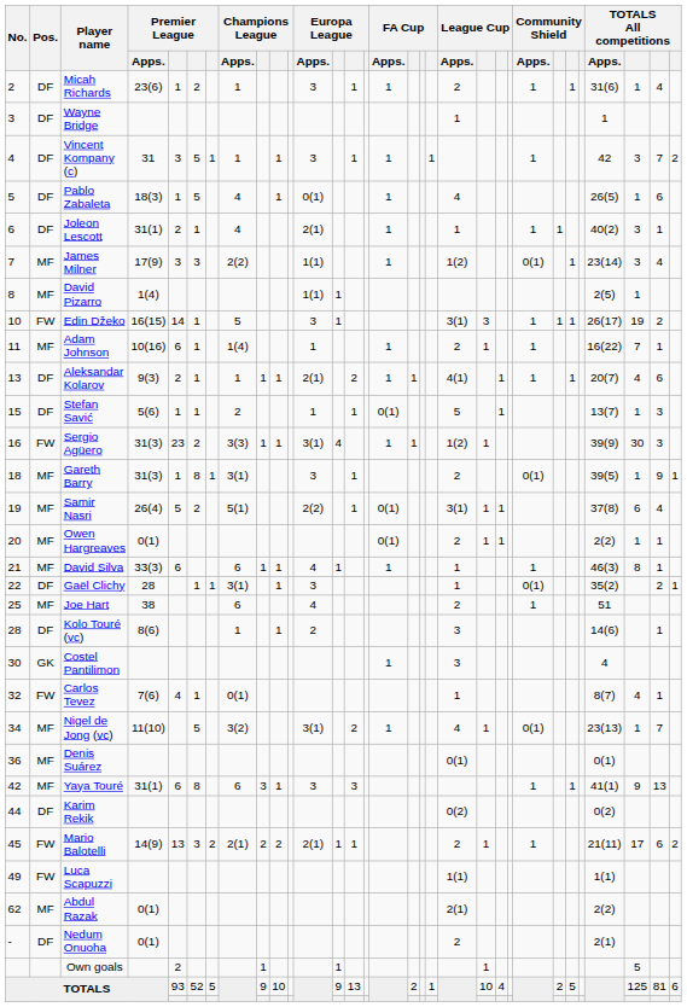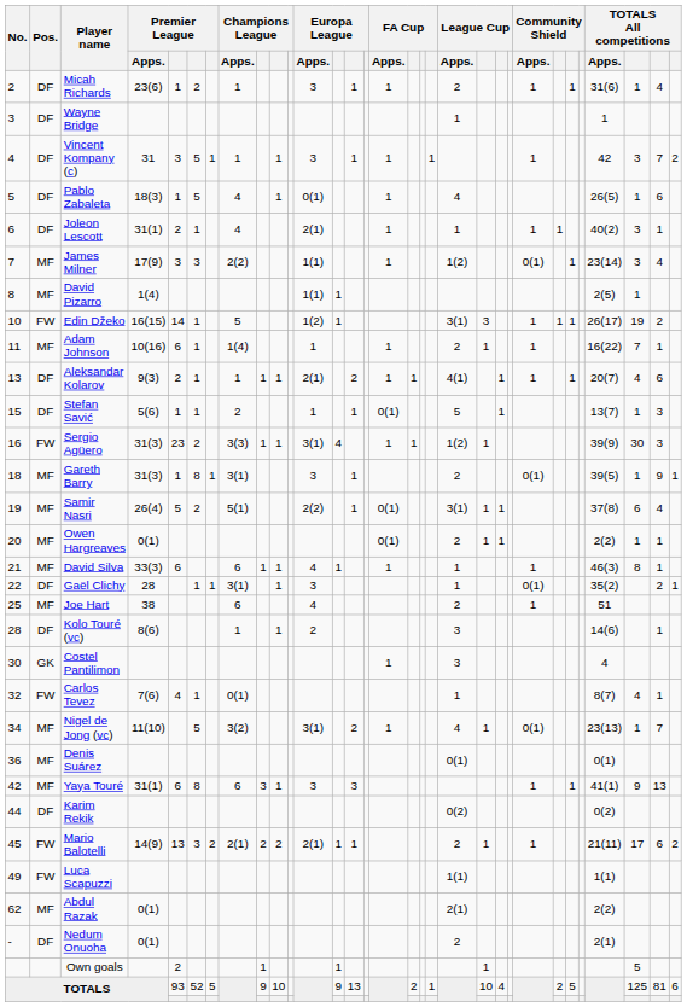 <table class="wikitable sortable" style="text-align:center">
 <tr>
 <th rowspan="2">No.</th>
 <th rowspan="2">Pos.</th>
 <th rowspan="2" style="width:160px;">Player name</th>
 <th colspan="4" style="width:150px;">Premier League</th>
 <th colspan="4" style="width:105px;">Champions League</th>
 <th colspan="4" style="width:105px;">Europa League</th>
 <th colspan="4" style="width:105px;">FA Cup</th>
 <th colspan="4" style="width:105px;">League Cup</th>
 <th colspan="4" style="width:105px;">Community<br>Shield</th>
 <th colspan="4" style="width:150px;">TOTALS <br> All competitions</th>
 </tr>
 <tr>
 <th>Apps.</th>
 <th></th>
 <th></th>
 <th></th>
 <th>Apps.</th>
 <th></th>
 <th></th>
 <th></th>
 <th>Apps.</th>
 <th></th>
 <th></th>
 <th></th>
 <th>Apps.</th>
 <th></th>
 <th></th>
 <th></th>
 <th>Apps.</th>
 <th></th>
 <th></th>
 <th></th>
 <th>Apps.</th>
 <th></th>
 <th></th>
 <th></th>
 <th>Apps.</th>
 <th></th>
 <th></th>
 <th></th>
 </tr>
 <tr>
 <td align="left">2</td>
 <td>DF</td>
 <td align="left"> <a href='#'>Micah Richards</a></td>
 <td>23(6)</td>
 <td>1</td>
 <td>2</td>
 <td></td>
 <td>1</td>
 <td></td>
 <td></td>
 <td></td>
 <td>3</td>
 <td></td>
 <td>1</td>
 <td></td>
 <td>1</td>
 <td></td>
 <td></td>
 <td></td>
 <td>2</td>
 <td></td>
 <td></td>
 <td></td>
 <td>1</td>
 <td></td>
 <td>1</td>
 <td></td>
 <td>31(6)</td>
 <td>1</td>
 <td>4</td>
 <td></td>
 </tr>
 <tr>
 <td align="left">3</td>
 <td>DF</td>
 <td align="left"> <a href='#'>Wayne Bridge</a></td>
 <td></td>
 <td></td>
 <td></td>
 <td></td>
 <td></td>
 <td></td>
 <td></td>
 <td></td>
 <td></td>
 <td></td>
 <td></td>
 <td></td>
 <td></td>
 <td></td>
 <td></td>
 <td></td>
 <td>1</td>
 <td></td>
 <td></td>
 <td></td>
 <td></td>
 <td></td>
 <td></td>
 <td></td>
 <td>1</td>
 <td></td>
 <td></td>
 <td></td>
 </tr>
 <tr>
 <td align="left">4</td>
 <td>DF</td>
 <td align="left"> <a href='#'>Vincent Kompany</a> (<a href='#'>c</a>)</td>
 <td>31</td>
 <td>3</td>
 <td>5</td>
 <td>1</td>
 <td>1</td>
 <td></td>
 <td>1</td>
 <td></td>
 <td>3</td>
 <td></td>
 <td>1</td>
 <td></td>
 <td>1</td>
 <td></td>
 <td></td>
 <td>1</td>
 <td></td>
 <td></td>
 <td></td>
 <td></td>
 <td>1</td>
 <td></td>
 <td></td>
 <td></td>
 <td>42</td>
 <td>3</td>
 <td>7</td>
 <td>2</td>
 </tr>
 <tr>
 <td align="left">5</td>
 <td>DF</td>
 <td align="left"> <a href='#'>Pablo Zabaleta</a></td>
 <td>18(3)</td>
 <td>1</td>
 <td>5</td>
 <td></td>
 <td>4</td>
 <td></td>
 <td>1</td>
 <td></td>
 <td>0(1)</td>
 <td></td>
 <td></td>
 <td></td>
 <td>1</td>
 <td></td>
 <td></td>
 <td></td>
 <td>4</td>
 <td></td>
 <td></td>
 <td></td>
 <td></td>
 <td></td>
 <td></td>
 <td></td>
 <td>26(5)</td>
 <td>1</td>
 <td>6</td>
 <td></td>
 </tr>
 <tr>
 <td align="left">6</td>
 <td>DF</td>
 <td align="left"> <a href='#'>Joleon Lescott</a></td>
 <td>31(1)</td>
 <td>2</td>
 <td>1</td>
 <td></td>
 <td>4</td>
 <td></td>
 <td></td>
 <td></td>
 <td>2(1)</td>
 <td></td>
 <td></td>
 <td></td>
 <td>1</td>
 <td></td>
 <td></td>
 <td></td>
 <td>1</td>
 <td></td>
 <td></td>
 <td></td>
 <td>1</td>
 <td>1</td>
 <td></td>
 <td></td>
 <td>40(2)</td>
 <td>3</td>
 <td>1</td>
 <td></td>
 </tr>
 <tr>
 <td align="left">7</td>
 <td>MF</td>
 <td align="left"> <a href='#'>James Milner</a></td>
 <td>17(9)</td>
 <td>3</td>
 <td>3</td>
 <td></td>
 <td>2(2)</td>
 <td></td>
 <td></td>
 <td></td>
 <td>1(1)</td>
 <td></td>
 <td></td>
 <td></td>
 <td>1</td>
 <td></td>
 <td></td>
 <td></td>
 <td>1(2)</td>
 <td></td>
 <td></td>
 <td></td>
 <td>0(1)</td>
 <td></td>
 <td>1</td>
 <td></td>
 <td>23(14)</td>
 <td>3</td>
 <td>4</td>
 <td></td>
 </tr>
 <tr>
 <td align="left">8</td>
 <td>MF</td>
 <td align="left"> <a href='#'>David Pizarro</a></td>
 <td>1(4)</td>
 <td></td>
 <td></td>
 <td></td>
 <td></td>
 <td></td>
 <td></td>
 <td></td>
 <td>1(1)</td>
 <td>1</td>
 <td></td>
 <td></td>
 <td></td>
 <td></td>
 <td></td>
 <td></td>
 <td></td>
 <td></td>
 <td></td>
 <td></td>
 <td></td>
 <td></td>
 <td></td>
 <td></td>
 <td>2(5)</td>
 <td>1</td>
 <td></td>
 <td></td>
 </tr>
 <tr>
 <td align="left">10</td>
 <td>FW</td>
 <td align="left"> <a href='#'>Edin Džeko</a></td>
 <td>16(15)</td>
 <td>14</td>
 <td>1</td>
 <td></td>
 <td>5</td>
 <td></td>
 <td></td>
 <td></td>
-<td>3</td>
+<td>1(2)</td>
 <td>1</td>
 <td></td>
 <td></td>
 <td></td>
 <td></td>
 <td></td>
 <td></td>
 <td>3(1)</td>
 <td>3</td>
 <td></td>
 <td></td>
 <td>1</td>
 <td>1</td>
 <td>1</td>
 <td></td>
 <td>26(17)</td>
 <td>19</td>
 <td>2</td>
 <td></td>
 </tr>
 <tr>
 <td align="left">11</td>
 <td>MF</td>
 <td align="left"> <a href='#'>Adam Johnson</a></td>
 <td>10(16)</td>
 <td>6</td>
 <td>1</td>
 <td></td>
 <td>1(4)</td>
 <td></td>
 <td></td>
 <td></td>
 <td>1</td>
 <td></td>
 <td></td>
 <td></td>
 <td>1</td>
 <td></td>
 <td></td>
 <td></td>
 <td>2</td>
 <td>1</td>
 <td></td>
 <td></td>
 <td>1</td>
 <td></td>
 <td></td>
 <td></td>
 <td>16(22)</td>
 <td>7</td>
 <td>1</td>
 <td></td>
 </tr>
 <tr>
 <td align="left">13</td>
 <td>DF</td>
 <td align="left"> <a href='#'>Aleksandar Kolarov</a></td>
 <td>9(3)</td>
 <td>2</td>
 <td>1</td>
 <td></td>
 <td>1</td>
 <td>1</td>
 <td>1</td>
 <td></td>
 <td>2(1)</td>
 <td></td>
 <td>2</td>
 <td></td>
 <td>1</td>
 <td>1</td>
 <td></td>
 <td></td>
 <td>4(1)</td>
 <td></td>
 <td>1</td>
 <td></td>
 <td>1</td>
 <td></td>
 <td>1</td>
 <td></td>
 <td>20(7)</td>
 <td>4</td>
 <td>6</td>
 <td></td>
 </tr>
 <tr>
 <td align="left">15</td>
 <td>DF</td>
 <td align="left"> <a href='#'>Stefan Savić</a></td>
 <td>5(6)</td>
 <td>1</td>
 <td>1</td>
 <td></td>
 <td>2</td>
 <td></td>
 <td></td>
 <td></td>
 <td>1</td>
 <td></td>
 <td>1</td>
 <td></td>
 <td>0(1)</td>
 <td></td>
 <td></td>
 <td></td>
 <td>5</td>
 <td></td>
 <td>1</td>
 <td></td>
 <td></td>
 <td></td>
 <td></td>
 <td></td>
 <td>13(7)</td>
 <td>1</td>
 <td>3</td>
 <td></td>
 </tr>
 <tr>
 <td align="left">16</td>
 <td>FW</td>
 <td align="left"> <a href='#'>Sergio Agüero</a></td>
 <td>31(3)</td>
 <td>23</td>
 <td>2</td>
 <td></td>
 <td>3(3)</td>
 <td>1</td>
 <td>1</td>
 <td></td>
 <td>3(1)</td>
 <td>4</td>
 <td></td>
 <td></td>
 <td>1</td>
 <td>1</td>
 <td></td>
 <td></td>
 <td>1(2)</td>
 <td>1</td>
 <td></td>
 <td></td>
 <td></td>
 <td></td>
 <td></td>
 <td></td>
 <td>39(9)</td>
 <td>30</td>
 <td>3</td>
 <td></td>
 </tr>
 <tr>
 <td align="left">18</td>
 <td>MF</td>
 <td align="left"> <a href='#'>Gareth Barry</a></td>
 <td>31(3)</td>
 <td>1</td>
 <td>8</td>
 <td>1</td>
 <td>3(1)</td>
 <td></td>
 <td></td>
 <td></td>
 <td>3</td>
 <td></td>
 <td>1</td>
 <td></td>
 <td></td>
 <td></td>
 <td></td>
 <td></td>
 <td>2</td>
 <td></td>
 <td></td>
 <td></td>
 <td>0(1)</td>
 <td></td>
 <td></td>
 <td></td>
 <td>39(5)</td>
 <td>1</td>
 <td>9</td>
 <td>1</td>
 </tr>
 <tr>
 <td align="left">19</td>
 <td>MF</td>
 <td align="left"> <a href='#'>Samir Nasri</a></td>
 <td>26(4)</td>
 <td>5</td>
 <td>2</td>
 <td></td>
 <td>5(1)</td>
 <td></td>
 <td></td>
 <td></td>
 <td>2(2)</td>
 <td></td>
 <td>1</td>
 <td></td>
 <td>0(1)</td>
 <td></td>
 <td></td>
 <td></td>
 <td>3(1)</td>
 <td>1</td>
 <td>1</td>
 <td></td>
 <td></td>
 <td></td>
 <td></td>
 <td></td>
 <td>37(8)</td>
 <td>6</td>
 <td>4</td>
 <td></td>
 </tr>
 <tr>
 <td align="left">20</td>
 <td>MF</td>
 <td align="left"> <a href='#'>Owen Hargreaves</a></td>
 <td>0(1)</td>
 <td></td>
 <td></td>
 <td></td>
 <td></td>
 <td></td>
 <td></td>
 <td></td>
 <td></td>
 <td></td>
 <td></td>
 <td></td>
 <td>0(1)</td>
 <td></td>
 <td></td>
 <td></td>
 <td>2</td>
 <td>1</td>
 <td>1</td>
 <td></td>
 <td></td>
 <td></td>
 <td></td>
 <td></td>
 <td>2(2)</td>
 <td>1</td>
 <td>1</td>
 <td></td>
 </tr>
 <tr>
 <td align="left">21</td>
 <td>MF</td>
 <td align="left"> <a href='#'>David Silva</a></td>
 <td>33(3)</td>
 <td>6</td>
 <td></td>
 <td></td>
 <td>6</td>
 <td>1</td>
 <td>1</td>
 <td></td>
 <td>4</td>
 <td>1</td>
 <td></td>
 <td></td>
 <td>1</td>
 <td></td>
 <td></td>
 <td></td>
 <td>1</td>
 <td></td>
 <td></td>
 <td></td>
 <td>1</td>
 <td></td>
 <td></td>
 <td></td>
 <td>46(3)</td>
 <td>8</td>
 <td>1</td>
 <td></td>
 </tr>
 <tr>
 <td align="left">22</td>
 <td>DF</td>
 <td align="left"> <a href='#'>Gaël Clichy</a></td>
 <td>28</td>
 <td></td>
 <td>1</td>
 <td>1</td>
 <td>3(1)</td>
 <td></td>
 <td>1</td>
 <td></td>
 <td>3</td>
 <td></td>
 <td></td>
 <td></td>
 <td></td>
 <td></td>
 <td></td>
 <td></td>
 <td>1</td>
 <td></td>
 <td></td>
 <td></td>
 <td>0(1)</td>
 <td></td>
 <td></td>
 <td></td>
 <td>35(2)</td>
 <td></td>
 <td>2</td>
 <td>1</td>
 </tr>
 <tr>
 <td align="left">25</td>
 <td>MF</td>
 <td align="left"> <a href='#'>Joe Hart</a></td>
 <td>38</td>
 <td></td>
 <td></td>
 <td></td>
 <td>6</td>
 <td></td>
 <td></td>
 <td></td>
 <td>4</td>
 <td></td>
 <td></td>
 <td></td>
 <td></td>
 <td></td>
 <td></td>
 <td></td>
 <td>2</td>
 <td></td>
 <td></td>
 <td></td>
 <td>1</td>
 <td></td>
 <td></td>
 <td></td>
 <td>51</td>
 <td></td>
 <td></td>
 <td></td>
 </tr>
 <tr>
 <td align="left">28</td>
 <td>DF</td>
 <td align="left"> <a href='#'>Kolo Touré</a> (<a href='#'>vc</a>)</td>
 <td>8(6)</td>
 <td></td>
 <td></td>
 <td></td>
 <td>1</td>
 <td></td>
 <td>1</td>
 <td></td>
 <td>2</td>
 <td></td>
 <td></td>
 <td></td>
 <td></td>
 <td></td>
 <td></td>
 <td></td>
 <td>3</td>
 <td></td>
 <td></td>
 <td></td>
 <td></td>
 <td></td>
 <td></td>
 <td></td>
 <td>14(6)</td>
 <td></td>
 <td>1</td>
 <td></td>
 </tr>
 <tr>
 <td align="left">30</td>
 <td>GK</td>
 <td align="left"> <a href='#'>Costel Pantilimon</a></td>
 <td></td>
 <td></td>
 <td></td>
 <td></td>
 <td></td>
 <td></td>
 <td></td>
 <td></td>
 <td></td>
 <td></td>
 <td></td>
 <td></td>
 <td>1</td>
 <td></td>
 <td></td>
 <td></td>
 <td>3</td>
 <td></td>
 <td></td>
 <td></td>
 <td></td>
 <td></td>
 <td></td>
 <td></td>
 <td>4</td>
 <td></td>
 <td></td>
 <td></td>
 </tr>
 <tr>
 <td align="left">32</td>
 <td>FW</td>
 <td align="left"> <a href='#'>Carlos Tevez</a></td>
 <td>7(6)</td>
 <td>4</td>
 <td>1</td>
 <td></td>
 <td>0(1)</td>
 <td></td>
 <td></td>
 <td></td>
 <td></td>
 <td></td>
 <td></td>
 <td></td>
 <td></td>
 <td></td>
 <td></td>
 <td></td>
 <td>1</td>
 <td></td>
 <td></td>
 <td></td>
 <td></td>
 <td></td>
 <td></td>
 <td></td>
 <td>8(7)</td>
 <td>4</td>
 <td>1</td>
 <td></td>
 </tr>
 <tr>
 <td align="left">34</td>
 <td>MF</td>
 <td align="left"> <a href='#'>Nigel de Jong</a> (<a href='#'>vc</a>)</td>
 <td>11(10)</td>
 <td></td>
 <td>5</td>
 <td></td>
 <td>3(2)</td>
 <td></td>
 <td></td>
 <td></td>
 <td>3(1)</td>
 <td></td>
 <td>2</td>
 <td></td>
 <td>1</td>
 <td></td>
 <td></td>
 <td></td>
 <td>4</td>
 <td>1</td>
 <td></td>
 <td></td>
 <td>0(1)</td>
 <td></td>
 <td></td>
 <td></td>
 <td>23(13)</td>
 <td>1</td>
 <td>7</td>
 <td></td>
 </tr>
 <tr>
 <td align="left">36</td>
 <td>MF</td>
 <td align="left"> <a href='#'>Denis Suárez</a></td>
 <td></td>
 <td></td>
 <td></td>
 <td></td>
 <td></td>
 <td></td>
 <td></td>
 <td></td>
 <td></td>
 <td></td>
 <td></td>
 <td></td>
 <td></td>
 <td></td>
 <td></td>
 <td></td>
 <td>0(1)</td>
 <td></td>
 <td></td>
 <td></td>
 <td></td>
 <td></td>
 <td></td>
 <td></td>
 <td>0(1)</td>
 <td></td>
 <td></td>
 <td></td>
 </tr>
 <tr>
 <td align="left">42</td>
 <td>MF</td>
 <td align="left"> <a href='#'>Yaya Touré</a></td>
 <td>31(1)</td>
 <td>6</td>
 <td>8</td>
 <td></td>
 <td>6</td>
 <td>3</td>
 <td>1</td>
 <td></td>
 <td>3</td>
 <td></td>
 <td>3</td>
 <td></td>
 <td></td>
 <td></td>
 <td></td>
 <td></td>
 <td></td>
 <td></td>
 <td></td>
 <td></td>
 <td>1</td>
 <td></td>
 <td>1</td>
 <td></td>
 <td>41(1)</td>
 <td>9</td>
 <td>13</td>
 <td></td>
 </tr>
 <tr>
 <td align="left">44</td>
 <td>DF</td>
 <td align="left"> <a href='#'>Karim Rekik</a></td>
 <td></td>
 <td></td>
 <td></td>
 <td></td>
 <td></td>
 <td></td>
 <td></td>
 <td></td>
 <td></td>
 <td></td>
 <td></td>
 <td></td>
 <td></td>
 <td></td>
 <td></td>
 <td></td>
 <td>0(2)</td>
 <td></td>
 <td></td>
 <td></td>
 <td></td>
 <td></td>
 <td></td>
 <td></td>
 <td>0(2)</td>
 <td></td>
 <td></td>
 <td></td>
 </tr>
 <tr>
 <td align="left">45</td>
 <td>FW</td>
 <td align="left"> <a href='#'>Mario Balotelli</a></td>
 <td>14(9)</td>
 <td>13</td>
 <td>3</td>
 <td>2</td>
 <td>2(1)</td>
 <td>2</td>
 <td>2</td>
 <td></td>
 <td>2(1)</td>
 <td>1</td>
 <td>1</td>
 <td></td>
 <td></td>
 <td></td>
 <td></td>
 <td></td>
 <td>2</td>
 <td>1</td>
 <td></td>
 <td></td>
 <td>1</td>
 <td></td>
 <td></td>
 <td></td>
 <td>21(11)</td>
 <td>17</td>
 <td>6</td>
 <td>2</td>
 </tr>
 <tr>
 <td align="left">49</td>
 <td>FW</td>
 <td align="left"> <a href='#'>Luca Scapuzzi</a></td>
 <td></td>
 <td></td>
 <td></td>
 <td></td>
 <td></td>
 <td></td>
 <td></td>
 <td></td>
 <td></td>
 <td></td>
 <td></td>
 <td></td>
 <td></td>
 <td></td>
 <td></td>
 <td></td>
 <td>1(1)</td>
 <td></td>
 <td></td>
 <td></td>
 <td></td>
 <td></td>
 <td></td>
 <td></td>
 <td>1(1)</td>
 <td></td>
 <td></td>
 <td></td>
 </tr>
 <tr>
 <td align="left">62</td>
 <td>MF</td>
 <td align="left"> <a href='#'>Abdul Razak</a></td>
 <td>0(1)</td>
 <td></td>
 <td></td>
 <td></td>
 <td></td>
 <td></td>
 <td></td>
 <td></td>
 <td></td>
 <td></td>
 <td></td>
 <td></td>
 <td></td>
 <td></td>
 <td></td>
 <td></td>
 <td>2(1)</td>
 <td></td>
 <td></td>
 <td></td>
 <td></td>
 <td></td>
 <td></td>
 <td></td>
 <td>2(2)</td>
 <td></td>
 <td></td>
 <td></td>
 </tr>
 <tr>
 <td align="left">-</td>
 <td>DF</td>
 <td align="left"> <a href='#'>Nedum Onuoha</a></td>
 <td>0(1)</td>
 <td></td>
 <td></td>
 <td></td>
 <td></td>
 <td></td>
 <td></td>
 <td></td>
 <td></td>
 <td></td>
 <td></td>
 <td></td>
 <td></td>
 <td></td>
 <td></td>
 <td></td>
 <td>2</td>
 <td></td>
 <td></td>
 <td></td>
 <td></td>
 <td></td>
 <td></td>
 <td></td>
 <td>2(1)</td>
 <td></td>
 <td></td>
 <td></td>
 </tr>
 <tr>
 <td></td>
 <td></td>
 <td>Own goals</td>
 <td></td>
 <td>2</td>
 <td></td>
 <td></td>
 <td></td>
 <td>1</td>
 <td></td>
 <td></td>
 <td></td>
 <td>1</td>
 <td></td>
 <td></td>
 <td></td>
 <td></td>
 <td></td>
 <td></td>
 <td></td>
 <td>1</td>
 <td></td>
 <td></td>
 <td></td>
 <td></td>
 <td></td>
 <td></td>
 <td></td>
 <td>5</td>
 <td></td>
 <td></td>
 </tr>
 <tr>
 <td ! colspan="4" rowspan="2" style="background: #efefef; text-align: center;"><strong>TOTALS</strong></td>
 <td>93</td>
 <td>52</td>
 <td>5</td>
 <td ! rowspan="2" style="background: #efefef; text-align: center;"></td>
 <td>9</td>
 <td>10</td>
 <td></td>
 <td ! rowspan="2" style="background: #efefef; text-align: center;"></td>
 <td>9</td>
 <td>13</td>
 <td></td>
 <td ! rowspan="2" style="background: #efefef; text-align: center;"></td>
 <td>2</td>
 <td></td>
 <td>1</td>
 <td ! rowspan="2" style="background: #efefef; text-align: center;"></td>
 <td>10</td>
 <td>4</td>
 <td></td>
 <td ! rowspan="2" style="background: #efefef; text-align: center;"></td>
 <td>2</td>
 <td>5</td>
 <td></td>
 <td ! rowspan="2" style="background: #efefef; text-align: center;"></td>
 <td>125</td>
 <td>81</td>
 <td>6</td>
 </tr>
 <tr>
 <th></th>
 <th></th>
 <th></th>
 <th></th>
 <th></th>
 <th></th>
 <th></th>
 <th></th>
 <th></th>
 <th></th>
 <th></th>
 <th></th>
 <th></th>
 <th></th>
 <th></th>
 <th></th>
 <th></th>
 <th></th>
 <th></th>
 <th></th>
 <th></th>
 </tr>
 </table>
